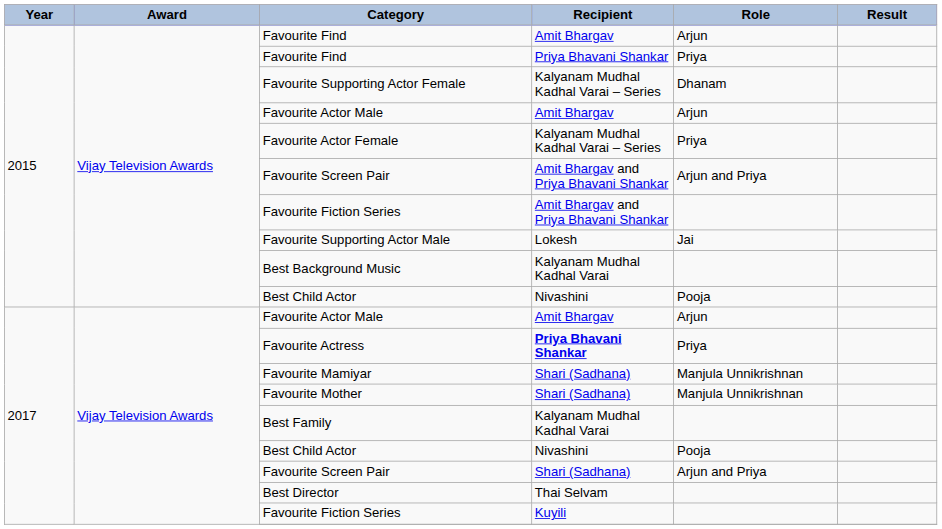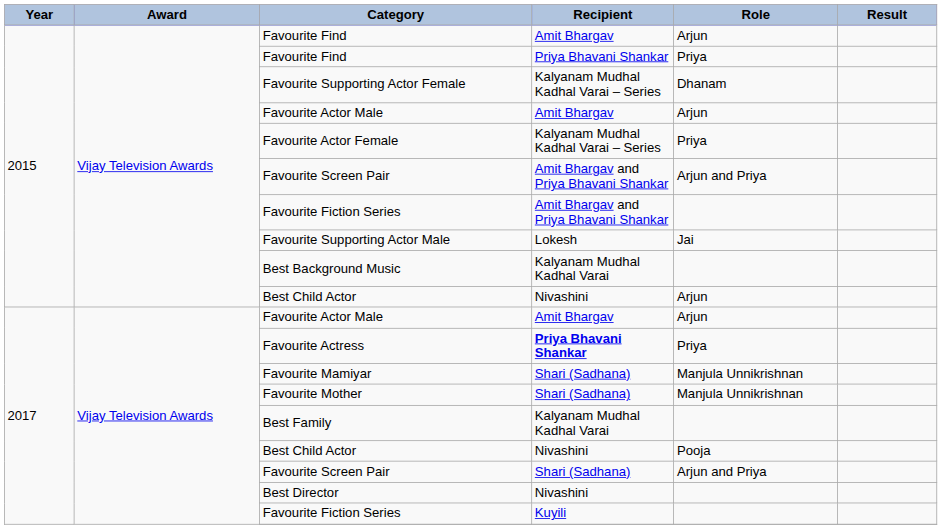 <table class="wikitable" width="90%">
 <tr bgcolor="blue">
 <th style="width:25pt; background:LightSteelBlue;">Year</th>
 <th style="width:80pt; background:LightSteelBlue;">Award</th>
 <th style="width:120pt; background:LightSteelBlue;">Category</th>
 <th style="width:60pt; background:LightSteelBlue;">Recipient</th>
 <th style="width:60pt; background:LightSteelBlue;">Role</th>
 <th style="width:40pt; background:LightSteelBlue;">Result</th>
 </tr>
 <tr>
 <td rowspan="10">2015</td>
 <td rowspan="10"><a href='#'>Vijay Television Awards</a></td>
 <td>Favourite Find</td>
 <td><a href='#'>Amit Bhargav</a></td>
 <td>Arjun</td>
 <td></td>
 </tr>
 <tr>
 <td>Favourite Find</td>
 <td><a href='#'>Priya Bhavani Shankar</a></td>
 <td>Priya</td>
 <td></td>
 </tr>
 <tr>
 <td>Favourite Supporting Actor Female</td>
 <td>Kalyanam Mudhal Kadhal Varai – Series</td>
 <td>Dhanam</td>
 <td></td>
 </tr>
 <tr>
 <td>Favourite Actor Male</td>
 <td><a href='#'>Amit Bhargav</a></td>
 <td>Arjun</td>
 <td></td>
 </tr>
 <tr>
 <td>Favourite Actor Female</td>
 <td>Kalyanam Mudhal Kadhal Varai – Series</td>
 <td>Priya</td>
 <td></td>
 </tr>
 <tr>
 <td>Favourite Screen Pair</td>
 <td><a href='#'>Amit Bhargav</a> and <a href='#'>Priya Bhavani Shankar</a></td>
 <td>Arjun and Priya</td>
 <td></td>
 </tr>
 <tr>
 <td>Favourite Fiction Series</td>
 <td><a href='#'>Amit Bhargav</a> and <a href='#'>Priya Bhavani Shankar</a></td>
 <td></td>
 <td></td>
 </tr>
 <tr>
 <td>Favourite Supporting Actor Male</td>
 <td>Lokesh</td>
 <td>Jai</td>
 <td></td>
 </tr>
 <tr>
 <td>Best Background Music</td>
 <td>Kalyanam Mudhal Kadhal Varai</td>
 <td></td>
 <td></td>
 </tr>
 <tr>
 <td>Best Child Actor</td>
 <td>Nivashini</td>
-<td>Pooja</td>
+<td>Arjun</td>
 <td></td>
 </tr>
 <tr>
 <td rowspan="10">2017</td>
 <td rowspan="10"><a href='#'>Vijay Television Awards</a></td>
 <td>Favourite Actor Male</td>
 <td><a href='#'>Amit Bhargav</a></td>
 <td>Arjun</td>
 <td></td>
 </tr>
 <tr>
 <td>Favourite Actress</td>
 <td><strong><a href='#'>Priya Bhavani Shankar</a></strong></td>
 <td>Priya</td>
 <td></td>
 </tr>
 <tr>
 <td>Favourite Mamiyar</td>
 <td><a href='#'>Shari (Sadhana)</a></td>
 <td>Manjula Unnikrishnan</td>
 <td></td>
 </tr>
 <tr>
 <td>Favourite Mother</td>
 <td><a href='#'>Shari (Sadhana)</a></td>
 <td>Manjula Unnikrishnan</td>
 <td></td>
 </tr>
 <tr>
 <td>Best Family</td>
 <td>Kalyanam Mudhal Kadhal Varai</td>
 <td></td>
 <td></td>
 </tr>
 <tr>
 <td>Best Child Actor</td>
 <td>Nivashini</td>
 <td>Pooja</td>
 <td></td>
 </tr>
 <tr>
 <td>Favourite Screen Pair</td>
 <td><a href='#'>Shari (Sadhana)</a></td>
 <td>Arjun and Priya</td>
 <td></td>
 </tr>
 <tr>
 <td>Best Director</td>
-<td>Thai Selvam</td>
+<td>Nivashini</td>
 <td></td>
 <td></td>
 </tr>
 <tr>
 <td>Favourite Fiction Series</td>
 <td><a href='#'>Kuyili</a></td>
 <td></td>
 <td></td>
 </tr>
 <tr>
 </tr>
 </table>
